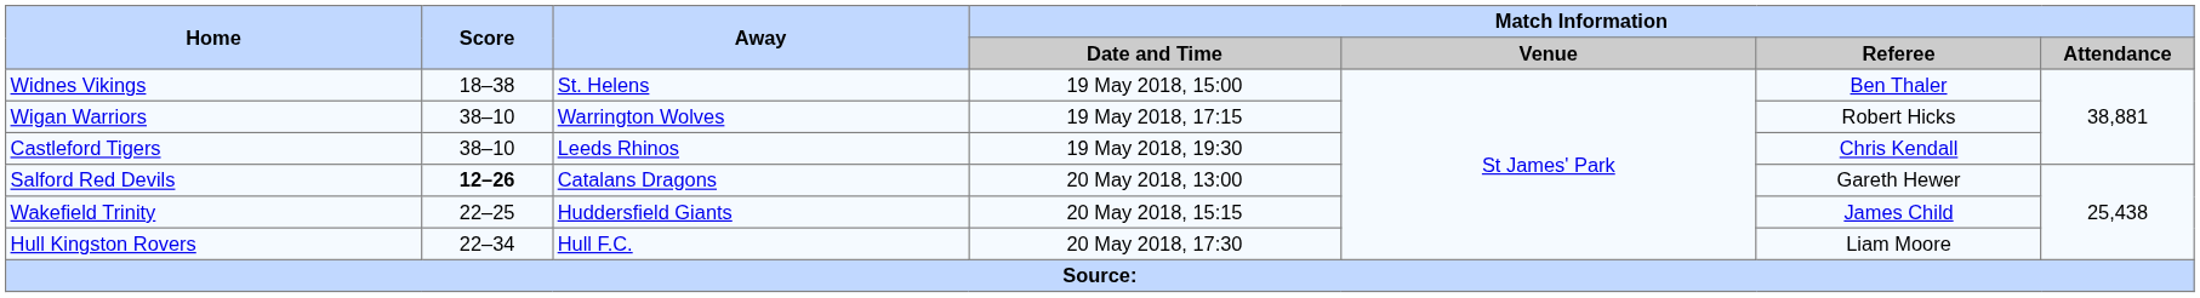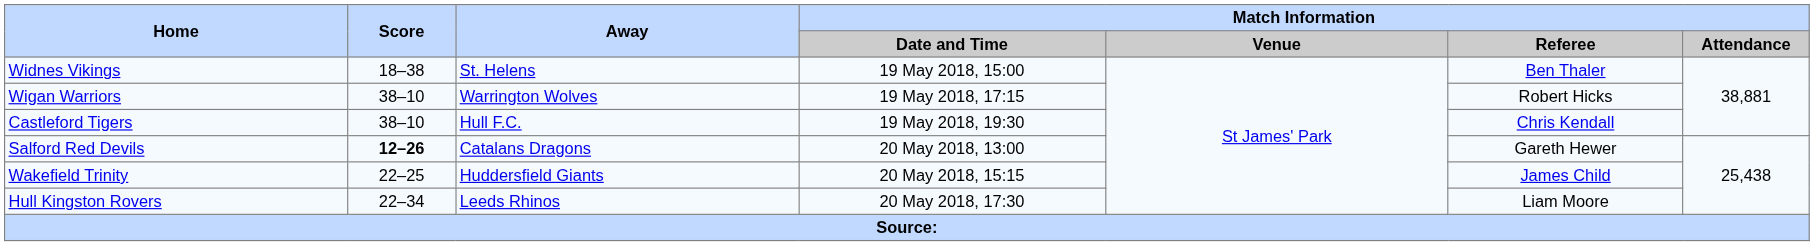 <table border=1 style="border-collapse:collapse; font-size:90%; text-align:center;" cellpadding=3 cellspacing=0 width=100%>
 <tr bgcolor=#C1D8FF>
 <th rowspan=2 width=19%>Home</th>
 <th rowspan=2 width=6%>Score</th>
 <th rowspan=2 width=19%>Away</th>
 <th colspan=4>Match Information</th>
 </tr>
 <tr bgcolor=#CCCCCC>
 <th width=17%>Date and Time</th>
 <th width=19%>Venue</th>
 <th width=13%>Referee</th>
 <th width=7%>Attendance</th>
 </tr>
 <tr bgcolor=#F5FAFF>
 <td align=left> <a href='#'>Widnes Vikings</a></td>
 <td>18–38</td>
 <td align=left> <a href='#'>St. Helens</a></td>
 <td>19 May 2018, 15:00</td>
 <td rowspan=6><a href='#'>St James' Park</a></td>
 <td><a href='#'>Ben Thaler</a></td>
 <td Rowspan=3>38,881</td>
 </tr>
 <tr bgcolor=#F5FAFF>
 <td align=left> <a href='#'>Wigan Warriors</a></td>
 <td>38–10</td>
 <td align=left> <a href='#'>Warrington Wolves</a></td>
 <td>19 May 2018, 17:15</td>
 <td>Robert Hicks</td>
 </tr>
 <tr bgcolor=#F5FAFF>
 <td align=left> <a href='#'>Castleford Tigers</a></td>
 <td>38–10</td>
-<td align=left> <a href='#'>Leeds Rhinos</a></td>
+<td align=left> <a href='#'>Hull F.C.</a></td>
 <td>19 May 2018, 19:30</td>
 <td><a href='#'>Chris Kendall</a></td>
 </tr>
 <tr bgcolor=#F5FAFF>
 <td align=left> <a href='#'>Salford Red Devils</a></td>
 <td><strong>12–26</strong></td>
 <td align=left> <a href='#'>Catalans Dragons</a></td>
 <td>20 May 2018, 13:00</td>
 <td>Gareth Hewer</td>
 <td rowspan=3>25,438</td>
 </tr>
 <tr bgcolor=#F5FAFF>
 <td align=left> <a href='#'>Wakefield Trinity</a></td>
 <td>22–25</td>
 <td align=left> <a href='#'>Huddersfield Giants</a></td>
 <td>20 May 2018, 15:15</td>
 <td><a href='#'>James Child</a></td>
 </tr>
 <tr bgcolor=#F5FAFF>
 <td align=left> <a href='#'>Hull Kingston Rovers</a></td>
 <td>22–34</td>
-<td align=left> <a href='#'>Hull F.C.</a></td>
+<td align=left> <a href='#'>Leeds Rhinos</a></td>
 <td>20 May 2018, 17:30</td>
 <td>Liam Moore</td>
 </tr>
 <tr style="background:#c1d8ff;">
 <th colspan=7>Source:</th>
 </tr>
 </table>
